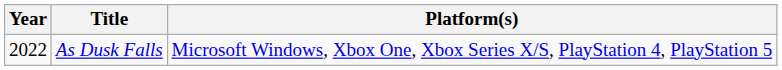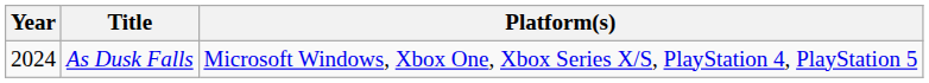 <table class="wikitable sortable">
 <tr>
 <th>Year</th>
 <th>Title</th>
 <th>Platform(s)</th>
 </tr>
 <tr>
-<td>2022</td>
+<td>2024</td>
 <td><em><a href='#'>As Dusk Falls</a></em></td>
 <td><a href='#'>Microsoft Windows</a>, <a href='#'>Xbox One</a>, <a href='#'>Xbox Series X/S</a>, <a href='#'>PlayStation 4</a>, <a href='#'>PlayStation 5</a></td>
 </tr>
 </table>
